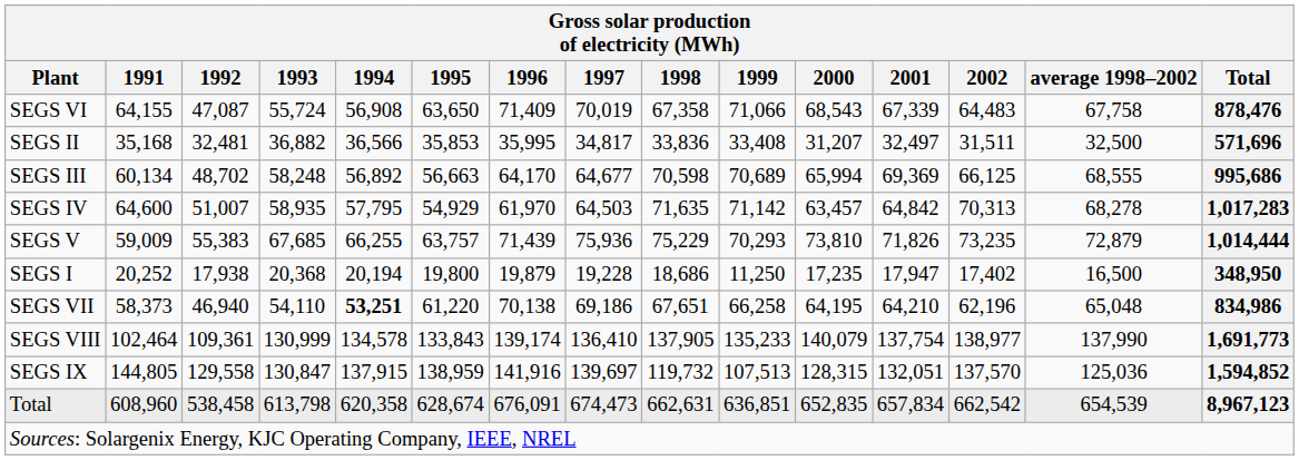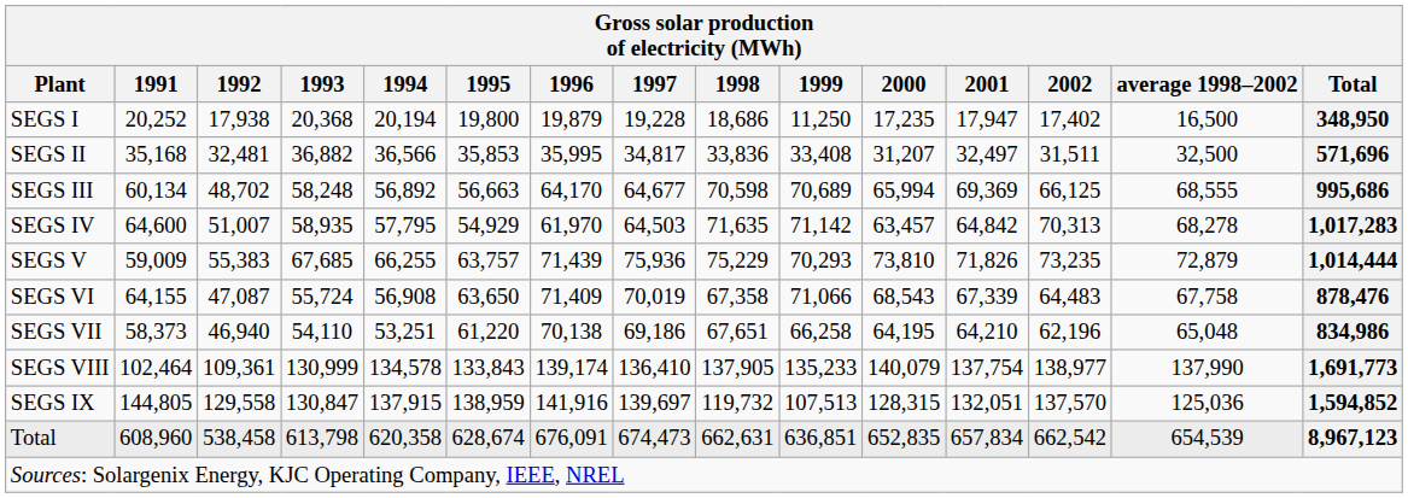 <table class="wikitable" style="text-align: center;">
 <tr bgcolor="#ececec">
 <th colspan="15">Gross solar production <br>of electricity (MWh)</th>
 </tr>
 <tr bgcolor="#ececec">
 <th>Plant</th>
 <th>1991</th>
 <th>1992</th>
 <th>1993</th>
 <th>1994</th>
 <th>1995</th>
 <th>1996</th>
 <th>1997</th>
 <th>1998</th>
 <th>1999</th>
 <th>2000</th>
 <th>2001</th>
 <th>2002</th>
 <th>average 1998–2002</th>
 <th>Total</th>
 </tr>
 <tr>
-<td align="left">SEGS VI</td>
-<td>64,155</td>
-<td>47,087</td>
-<td>55,724</td>
-<td>56,908</td>
-<td>63,650</td>
-<td>71,409</td>
-<td>70,019</td>
-<td>67,358</td>
-<td>71,066</td>
-<td>68,543</td>
-<td>67,339</td>
-<td>64,483</td>
-<td>67,758</td>
-<th>878,476</th>
+<td align="left">SEGS I</td>
+<td>20,252</td>
+<td>17,938</td>
+<td>20,368</td>
+<td>20,194</td>
+<td>19,800</td>
+<td>19,879</td>
+<td>19,228</td>
+<td>18,686</td>
+<td>11,250</td>
+<td>17,235</td>
+<td>17,947</td>
+<td>17,402</td>
+<td>16,500</td>
+<th>348,950</th>
 </tr>
 <tr>
 <td align="left">SEGS II</td>
 <td>35,168</td>
 <td>32,481</td>
 <td>36,882</td>
 <td>36,566</td>
 <td>35,853</td>
 <td>35,995</td>
 <td>34,817</td>
 <td>33,836</td>
 <td>33,408</td>
 <td>31,207</td>
 <td>32,497</td>
 <td>31,511</td>
 <td>32,500</td>
 <th>571,696</th>
 </tr>
 <tr>
 <td align="left">SEGS III</td>
 <td>60,134</td>
 <td>48,702</td>
 <td>58,248</td>
 <td>56,892</td>
 <td>56,663</td>
 <td>64,170</td>
 <td>64,677</td>
 <td>70,598</td>
 <td>70,689</td>
 <td>65,994</td>
 <td>69,369</td>
 <td>66,125</td>
 <td>68,555</td>
 <th>995,686</th>
 </tr>
 <tr>
 <td align="left">SEGS IV</td>
 <td>64,600</td>
 <td>51,007</td>
 <td>58,935</td>
 <td>57,795</td>
 <td>54,929</td>
 <td>61,970</td>
 <td>64,503</td>
 <td>71,635</td>
 <td>71,142</td>
 <td>63,457</td>
 <td>64,842</td>
 <td>70,313</td>
 <td>68,278</td>
 <th>1,017,283</th>
 </tr>
 <tr>
 <td align="left">SEGS V</td>
 <td>59,009</td>
 <td>55,383</td>
 <td>67,685</td>
 <td>66,255</td>
 <td>63,757</td>
 <td>71,439</td>
 <td>75,936</td>
 <td>75,229</td>
 <td>70,293</td>
 <td>73,810</td>
 <td>71,826</td>
 <td>73,235</td>
 <td>72,879</td>
 <th>1,014,444</th>
 </tr>
 <tr>
-<td align="left">SEGS I</td>
-<td>20,252</td>
-<td>17,938</td>
-<td>20,368</td>
-<td>20,194</td>
-<td>19,800</td>
-<td>19,879</td>
-<td>19,228</td>
-<td>18,686</td>
-<td>11,250</td>
-<td>17,235</td>
-<td>17,947</td>
-<td>17,402</td>
-<td>16,500</td>
-<th>348,950</th>
+<td align="left">SEGS VI</td>
+<td>64,155</td>
+<td>47,087</td>
+<td>55,724</td>
+<td>56,908</td>
+<td>63,650</td>
+<td>71,409</td>
+<td>70,019</td>
+<td>67,358</td>
+<td>71,066</td>
+<td>68,543</td>
+<td>67,339</td>
+<td>64,483</td>
+<td>67,758</td>
+<th>878,476</th>
 </tr>
 <tr>
 <td align="left">SEGS VII</td>
 <td>58,373</td>
 <td>46,940</td>
 <td>54,110</td>
-<td><strong>53,251</strong></td>
+<td>53,251</td>
 <td>61,220</td>
 <td>70,138</td>
 <td>69,186</td>
 <td>67,651</td>
 <td>66,258</td>
 <td>64,195</td>
 <td>64,210</td>
 <td>62,196</td>
 <td>65,048</td>
 <th>834,986</th>
 </tr>
 <tr>
 <td align="left">SEGS VIII</td>
 <td>102,464</td>
 <td>109,361</td>
 <td>130,999</td>
 <td>134,578</td>
 <td>133,843</td>
 <td>139,174</td>
 <td>136,410</td>
 <td>137,905</td>
 <td>135,233</td>
 <td>140,079</td>
 <td>137,754</td>
 <td>138,977</td>
 <td>137,990</td>
 <th>1,691,773</th>
 </tr>
 <tr>
 <td align="left">SEGS IX</td>
 <td>144,805</td>
 <td>129,558</td>
 <td>130,847</td>
 <td>137,915</td>
 <td>138,959</td>
 <td>141,916</td>
 <td>139,697</td>
 <td>119,732</td>
 <td>107,513</td>
 <td>128,315</td>
 <td>132,051</td>
 <td>137,570</td>
 <td>125,036</td>
 <th>1,594,852</th>
 </tr>
 <tr bgcolor="#ececec">
 <td align="left">Total</td>
 <td>608,960</td>
 <td>538,458</td>
 <td>613,798</td>
 <td>620,358</td>
 <td>628,674</td>
 <td>676,091</td>
 <td>674,473</td>
 <td>662,631</td>
 <td>636,851</td>
 <td>652,835</td>
 <td>657,834</td>
 <td>662,542</td>
 <td>654,539</td>
 <th>8,967,123</th>
 </tr>
 <tr>
 <td colspan="15" align="left"><em>Sources</em>: Solargenix Energy, KJC Operating Company, <a href='#'>IEEE</a>, <a href='#'>NREL</a></td>
 </tr>
 </table>
